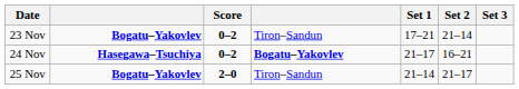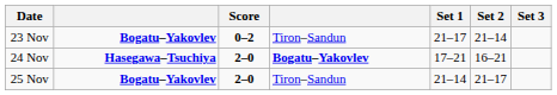 <table class="wikitable" style="text-align: center; font-size:90% ">
 <tr>
 <th width="60">Date</th>
 <th align="right" width="250"></th>
 <th width="60">Score</th>
 <th align="left" width="250"></th>
 <th width="50">Set 1</th>
 <th width="50">Set 2</th>
 <th width="50">Set 3</th>
 </tr>
 <tr>
 <td>23 Nov</td>
 <td align=right><strong><a href='#'>Bogatu</a>–<a href='#'>Yakovlev</a> </strong></td>
 <td align=center><strong>0–2</strong></td>
 <td align=left> <a href='#'>Tiron</a>–<a href='#'>Sandun</a></td>
-<td>17–21</td>
+<td>21–17</td>
 <td>21–14</td>
 <td></td>
 </tr>
 <tr>
 <td>24 Nov</td>
 <td align=right><strong><a href='#'>Hasegawa</a>–<a href='#'>Tsuchiya</a> </strong></td>
-<td align=center><strong>0–2</strong></td>
+<td align=center><strong>2–0</strong></td>
 <td align=left><strong> <a href='#'>Bogatu</a>–<a href='#'>Yakovlev</a></strong></td>
-<td>21–17</td>
+<td>17–21</td>
 <td>16–21</td>
 <td></td>
 </tr>
 <tr>
 <td>25 Nov</td>
 <td align=right><strong><a href='#'>Bogatu</a>–<a href='#'>Yakovlev</a> </strong></td>
 <td align=center><strong>2–0</strong></td>
 <td align=left> <a href='#'>Tiron</a>–<a href='#'>Sandun</a></td>
 <td>21–14</td>
 <td>21–17</td>
 <td></td>
 </tr>
 </table>
